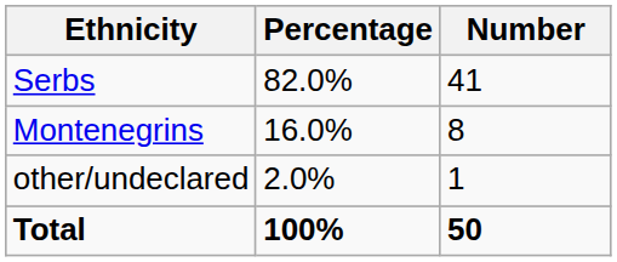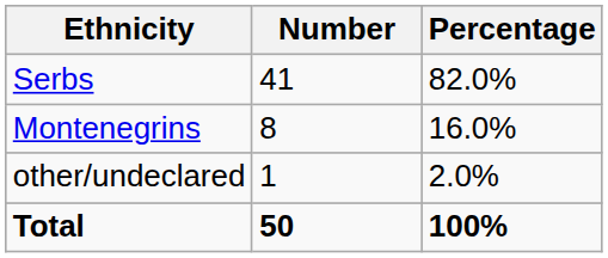 <table class="wikitable">
 <tr>
 <th width="100px">Ethnicity</th>
+<th width="80px">Number</th>
 <th width="80px">Percentage</th>
-<th width="80px">Number</th>
 </tr>
 <tr>
 <td><a href='#'>Serbs</a></td>
+<td>41</td>
 <td>82.0%</td>
-<td>41</td>
 </tr>
 <tr>
 <td><a href='#'>Montenegrins</a></td>
+<td>8</td>
 <td>16.0%</td>
-<td>8</td>
 </tr>
 <tr>
 <td>other/undeclared</td>
+<td>1</td>
 <td>2.0%</td>
-<td>1</td>
 </tr>
 <tr>
 <td><strong>Total</strong></td>
+<td><strong>50</strong></td>
 <td><strong>100%</strong></td>
-<td><strong>50</strong></td>
 </tr>
 </table>
